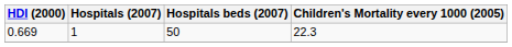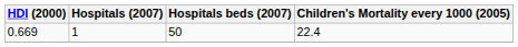 <table class="wikitable" border="1">
 <tr>
 <th><a href='#'>HDI</a> (2000)</th>
 <th>Hospitals (2007)</th>
 <th>Hospitals beds (2007)</th>
 <th>Children's Mortality every 1000 (2005)</th>
 </tr>
 <tr>
 <td>0.669</td>
 <td>1</td>
 <td>50</td>
-<td>22.3</td>
+<td>22.4</td>
 </tr>
 <tr>
 </tr>
 </table>
